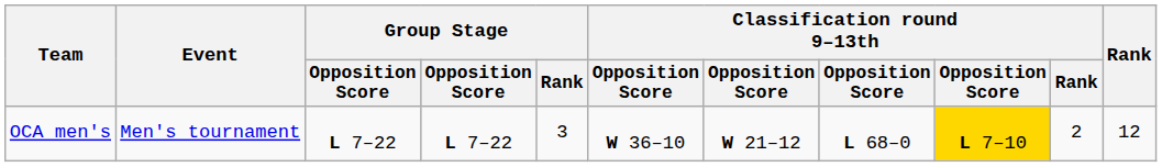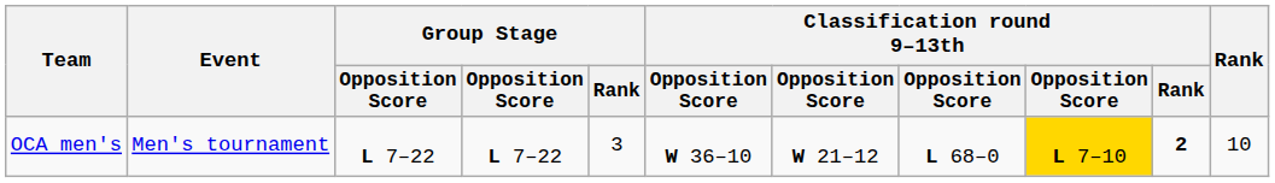 <table class="wikitable" style="font-size:90%;text-align:center">
 <tr>
 <th rowspan=2>Team</th>
 <th rowspan=2>Event</th>
 <th colspan=3>Group Stage</th>
 <th colspan=5>Classification round<br>9–13th</th>
 <th rowspan=2>Rank</th>
 </tr>
 <tr style="font-size:95%">
 <th>Opposition<br>Score</th>
 <th>Opposition<br>Score</th>
 <th>Rank</th>
 <th>Opposition<br>Score</th>
 <th>Opposition<br>Score</th>
 <th>Opposition<br>Score</th>
 <th>Opposition<br>Score</th>
 <th>Rank</th>
 </tr>
 <tr>
 <td align=left><a href='#'>OCA men's</a></td>
 <td align=left><a href='#'>Men's tournament</a></td>
 <td><br><strong>L</strong> 7–22</td>
 <td><br><strong>L</strong> 7–22</td>
 <td>3</td>
 <td><br><strong>W</strong> 36–10</td>
 <td><br><strong>W</strong> 21–12</td>
 <td><br><strong>L</strong> 68–0</td>
 <td style="background: gold;"><br><strong>L</strong> 7–10</td>
-<td>2</td>
-<td>12</td>
+<td><strong>2</strong></td>
+<td>10</td>
 </tr>
 </table>
